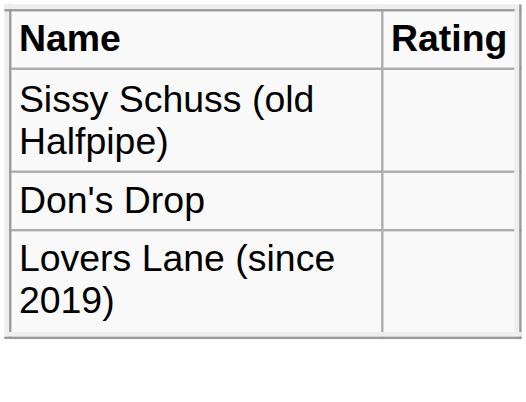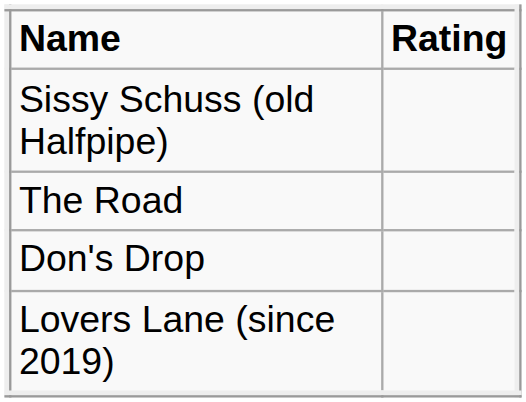 <table class="wikitable" style="margin:10px; float:left; border: inset; border-collapse:collapse;" border="2" width="17.5%">
 <tr>
 <td><strong>Name</strong></td>
 <td><strong>Rating</strong></td>
 </tr>
 <tr>
 <td>Sissy Schuss (old Halfpipe)</td>
+<td></td>
+</tr>
+<tr>
+<td>The Road</td>
 <td></td>
 </tr>
 <tr>
 <td>Don's Drop</td>
 <td></td>
 </tr>
 <tr>
 <td>Lovers Lane (since 2019)</td>
 <td></td>
 </tr>
 </table>
